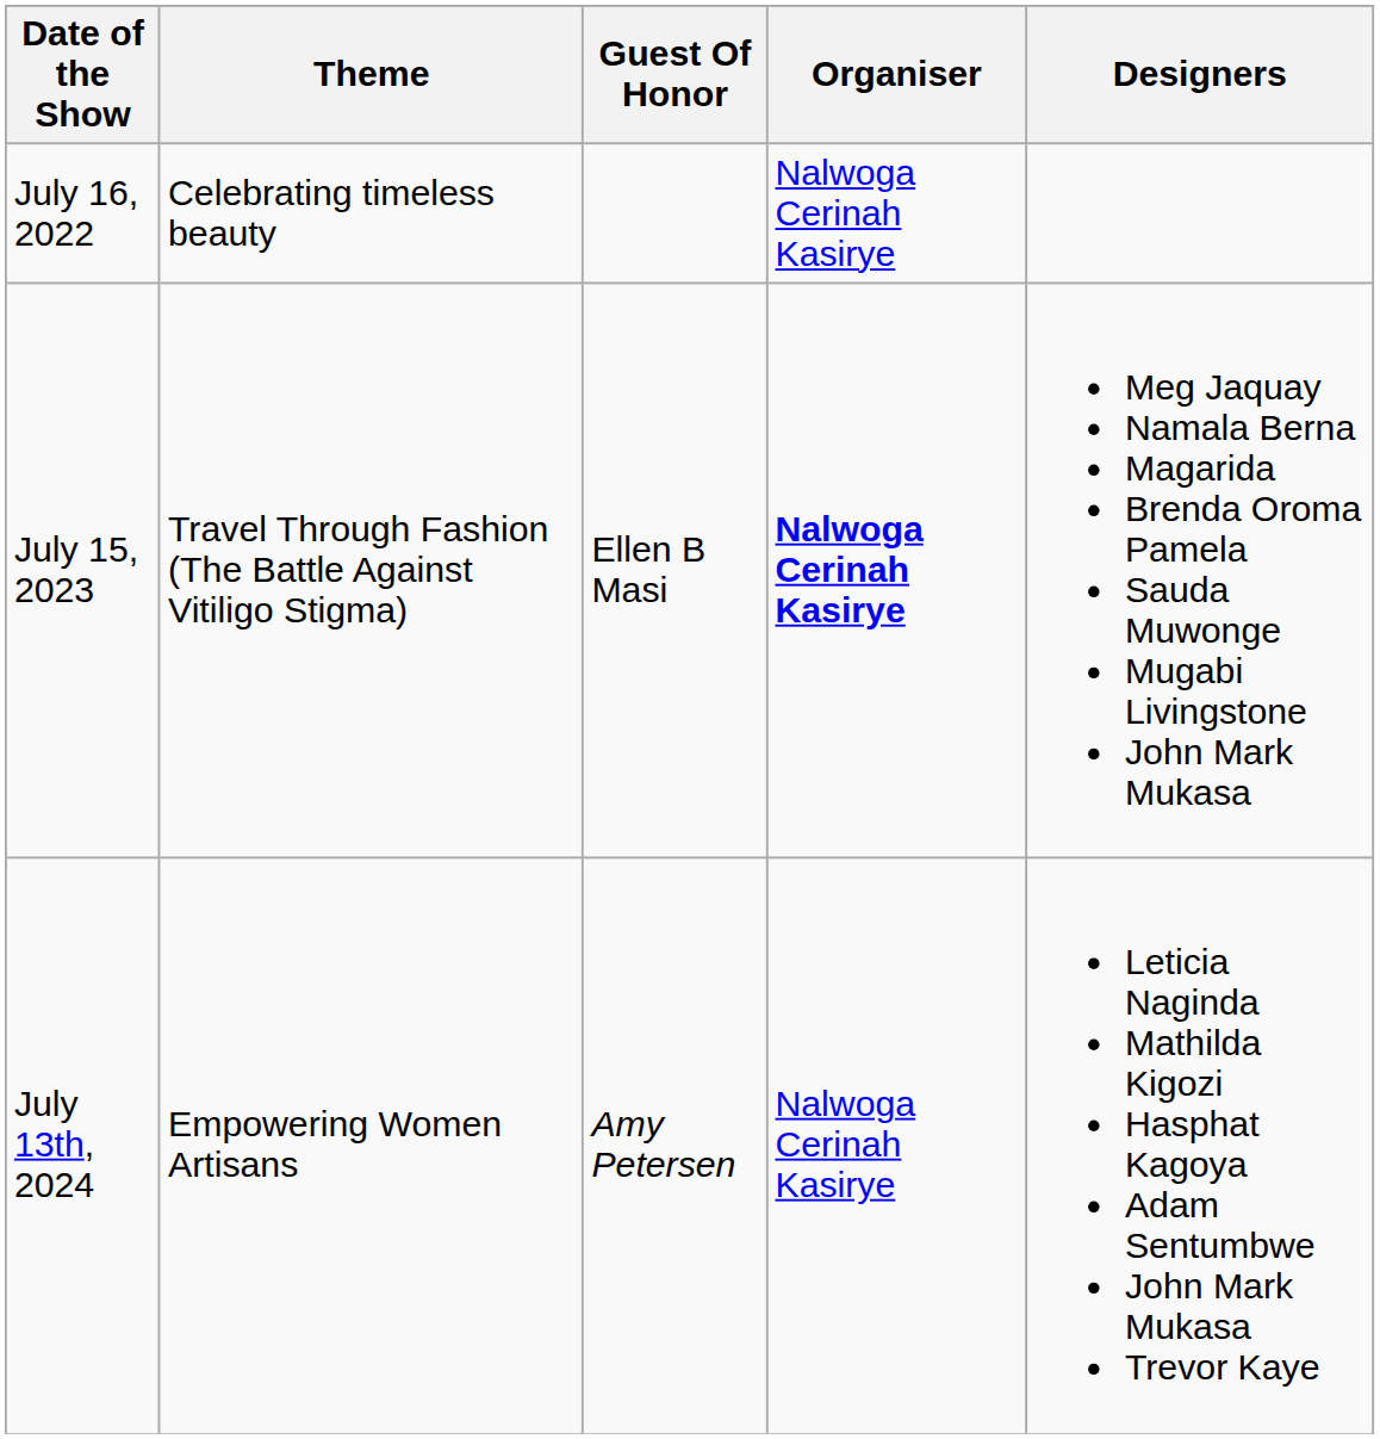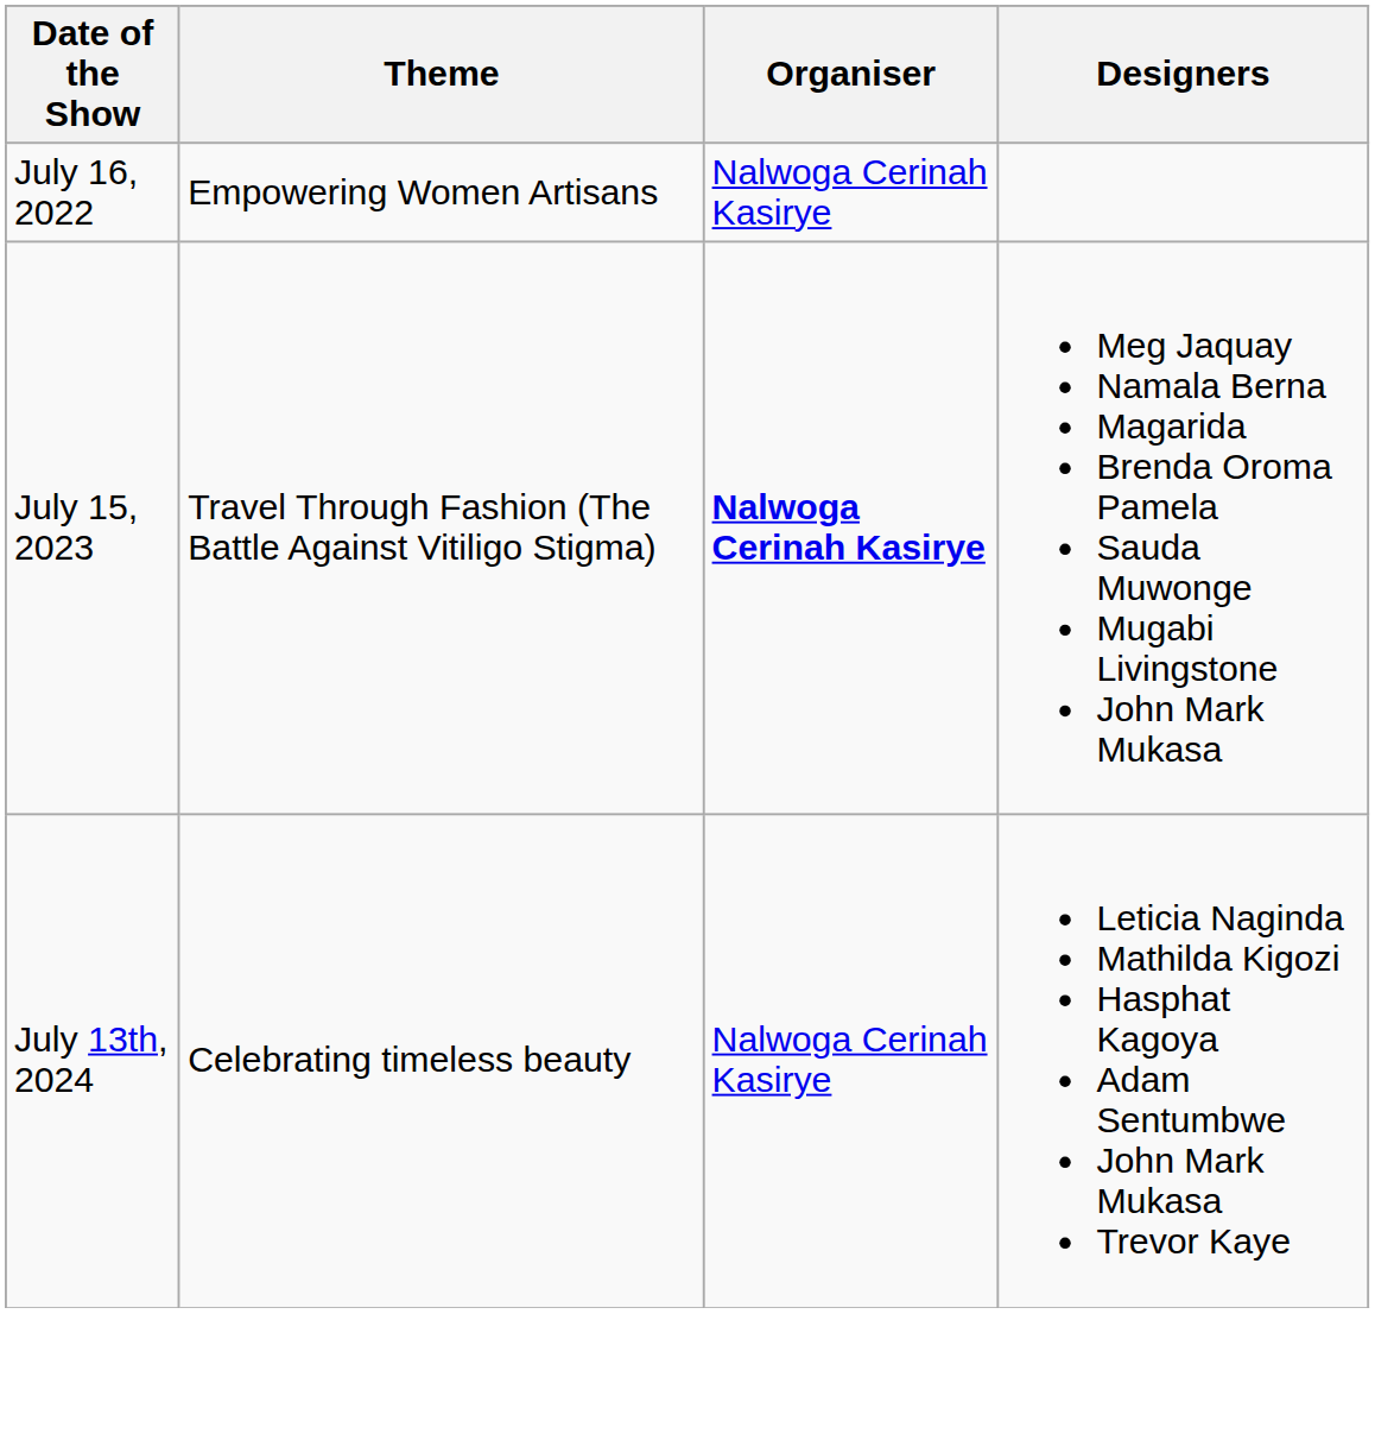 <table class="wikitable sortable">
 <tr>
 <th>Date of the<br>Show</th>
 <th>Theme</th>
-<th>Guest Of<br>Honor</th>
 <th>Organiser</th>
 <th>Designers</th>
 </tr>
 <tr>
 <td>July 16, 2022</td>
-<td>Celebrating timeless beauty</td>
-<td></td>
+<td>Empowering Women Artisans</td>
 <td><a href='#'>Nalwoga Cerinah Kasirye</a></td>
 <td></td>
 </tr>
 <tr>
 <td>July 15, 2023</td>
 <td>Travel Through Fashion (The Battle Against Vitiligo Stigma)</td>
-<td>Ellen B Masi</td>
 <td><strong><a href='#'>Nalwoga Cerinah Kasirye</a></strong></td>
 <td><br><ul><li>Meg Jaquay</li><li>Namala Berna</li><li>Magarida</li><li>Brenda Oroma Pamela</li><li>Sauda Muwonge</li><li>Mugabi Livingstone</li><li>John Mark Mukasa</li></ul></td>
 </tr>
 <tr>
 <td>July <a href='#'>13th</a>, 2024</td>
-<td>Empowering Women Artisans</td>
-<td><em>Amy Petersen</em></td>
+<td>Celebrating timeless beauty</td>
 <td><a href='#'>Nalwoga Cerinah Kasirye</a></td>
 <td><br><ul><li>Leticia Naginda</li><li>Mathilda Kigozi</li><li>Hasphat Kagoya</li><li>Adam Sentumbwe</li><li>John Mark Mukasa</li><li>Trevor Kaye</li></ul></td>
 </tr>
 </table>
